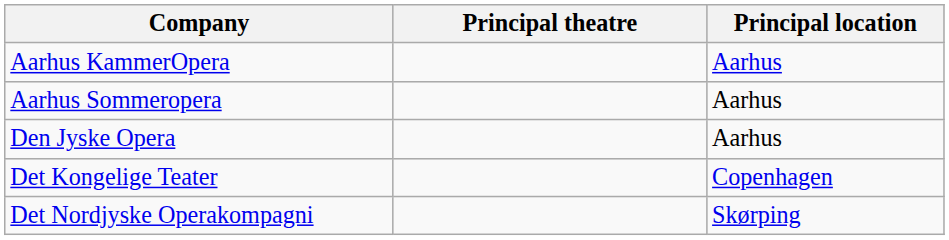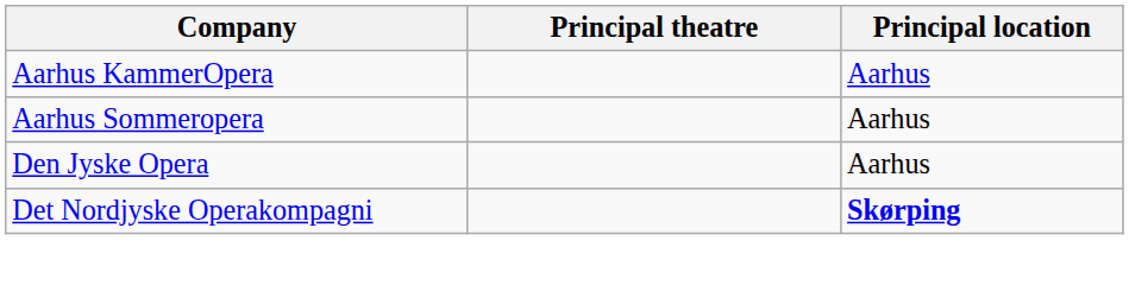 <table class="wikitable">
 <tr>
 <th width=250>Company</th>
 <th width=200>Principal theatre</th>
 <th width=150>Principal location</th>
 </tr>
 <tr>
 <td><a href='#'>Aarhus KammerOpera</a></td>
 <td></td>
 <td><a href='#'>Aarhus</a></td>
 </tr>
 <tr>
 <td><a href='#'>Aarhus Sommeropera</a></td>
 <td></td>
 <td>Aarhus</td>
 </tr>
 <tr>
 <td><a href='#'>Den Jyske Opera</a></td>
 <td></td>
 <td>Aarhus</td>
 </tr>
 <tr>
-<td><a href='#'>Det Kongelige Teater</a></td>
-<td></td>
-<td><a href='#'>Copenhagen</a></td>
-</tr>
-<tr>
 <td><a href='#'>Det Nordjyske Operakompagni</a></td>
 <td></td>
-<td><a href='#'>Skørping</a></td>
+<td><strong><a href='#'>Skørping</a></strong></td>
 </tr>
 </table>
